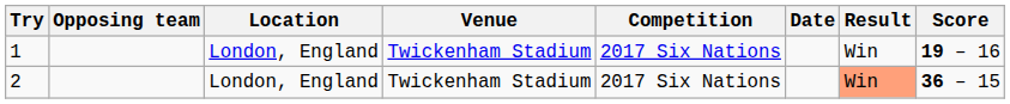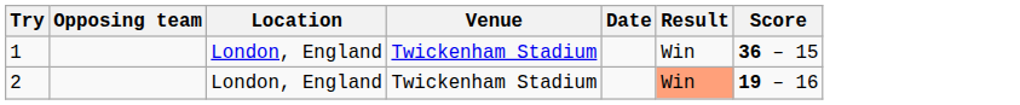 <table class="wikitable" style="font-size:100%">
 <tr>
 <th>Try</th>
 <th>Opposing team</th>
 <th>Location</th>
 <th>Venue</th>
-<th>Competition</th>
 <th>Date</th>
 <th>Result</th>
 <th>Score</th>
 </tr>
 <tr>
 <td>1</td>
 <td></td>
 <td><a href='#'>London</a>, England</td>
 <td><a href='#'>Twickenham Stadium</a></td>
-<td><a href='#'>2017 Six Nations</a></td>
 <td></td>
 <td>Win</td>
-<td><strong>19</strong> – 16</td>
+<td><strong>36</strong> – 15</td>
 </tr>
 <tr>
 <td>2</td>
 <td></td>
 <td>London, England</td>
 <td>Twickenham Stadium</td>
-<td>2017 Six Nations</td>
 <td></td>
 <td style="background: lightsalmon;">Win</td>
-<td><strong>36</strong> – 15</td>
+<td><strong>19</strong> – 16</td>
 </tr>
 </table>
